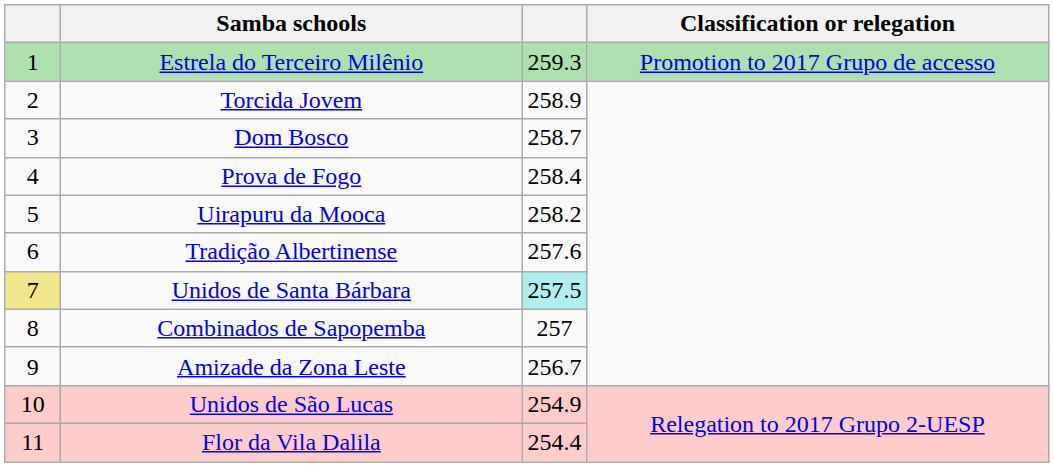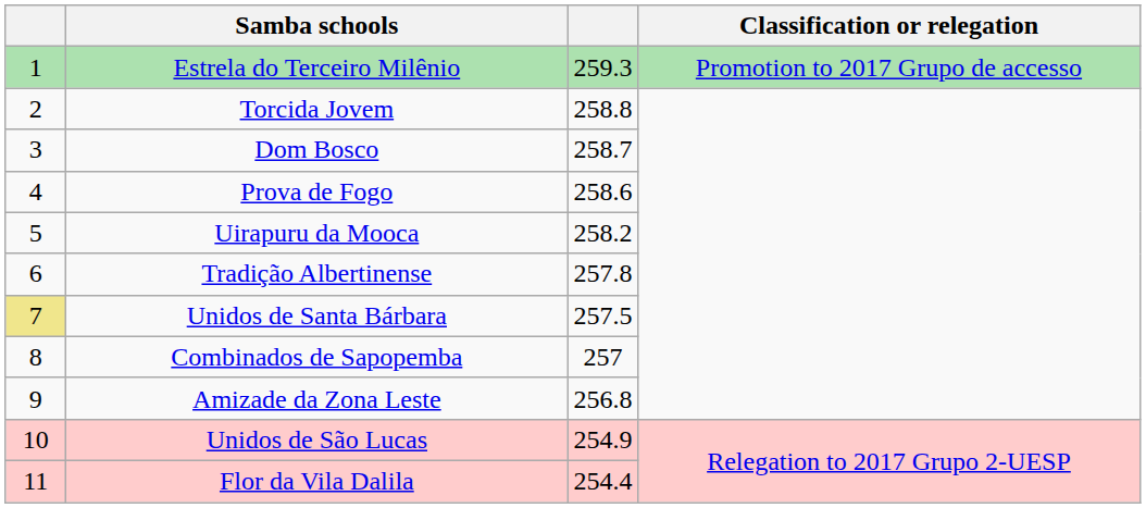 <table class="wikitable">
 <tr>
 <th width="30"></th>
 <th width="300">Samba schools</th>
 <th width="20"></th>
 <th width="300">Classification or relegation</th>
 </tr>
 <tr align="center">
 <td bgcolor=ACE1AF>1</td>
 <td bgcolor=ACE1AF><a href='#'>Estrela do Terceiro Milênio</a></td>
 <td bgcolor=ACE1AF>259.3</td>
 <td bgcolor=ACE1AF><a href='#'><span>Promotion to 2017 Grupo de accesso</span></a></td>
 </tr>
 <tr align="center">
 <td>2</td>
 <td><a href='#'>Torcida Jovem</a></td>
-<td>258.9</td>
+<td>258.8</td>
 <td rowspan="8"></td>
 </tr>
 <tr align="center">
 <td>3</td>
 <td><a href='#'>Dom Bosco</a></td>
 <td>258.7</td>
 </tr>
 <tr align="center">
 <td>4</td>
 <td><a href='#'>Prova de Fogo</a></td>
-<td>258.4</td>
+<td>258.6</td>
 </tr>
 <tr align="center">
 <td>5</td>
 <td><a href='#'>Uirapuru da Mooca</a></td>
 <td>258.2</td>
 </tr>
 <tr align="center">
 <td>6</td>
 <td><a href='#'>Tradição Albertinense</a></td>
-<td>257.6</td>
+<td>257.8</td>
 </tr>
 <tr align="center">
 <td style="background: khaki;">7</td>
 <td><a href='#'>Unidos de Santa Bárbara</a></td>
-<td style="background: paleturquoise;">257.5</td>
+<td>257.5</td>
 </tr>
 <tr align="center">
 <td>8</td>
 <td><a href='#'>Combinados de Sapopemba</a></td>
 <td>257</td>
 </tr>
 <tr align="center">
 <td>9</td>
 <td><a href='#'>Amizade da Zona Leste</a></td>
-<td>256.7</td>
+<td>256.8</td>
 </tr>
 <tr align="center">
 <td bgcolor=FFCCCC>10</td>
 <td bgcolor=FFCCCC><a href='#'>Unidos de São Lucas</a></td>
 <td bgcolor=FFCCCC>254.9</td>
 <td rowspan="2" bgcolor=FFCCCC><a href='#'><span>Relegation to 2017 Grupo 2-UESP</span></a></td>
 </tr>
 <tr align="center">
 <td bgcolor=FFCCCC>11</td>
 <td bgcolor=FFCCCC><a href='#'>Flor da Vila Dalila</a></td>
 <td bgcolor=FFCCCC>254.4</td>
 </tr>
 </table>
